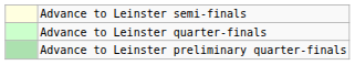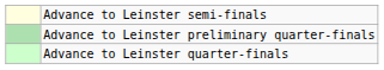 <table class="wikitable" align="right">
 <tr>
 <td style="background:#FFFFE0;">    </td>
 <td>Advance to Leinster semi-finals</td>
 </tr>
 <tr>
+<td style="background:#ace1af;">    </td>
+<td>Advance to Leinster preliminary quarter-finals</td>
+</tr>
+<tr>
 <td style="background:#cfc;">    </td>
 <td>Advance to Leinster quarter-finals</td>
 </tr>
-<tr>
-<td style="background:#ace1af;">    </td>
-<td>Advance to Leinster preliminary quarter-finals</td>
-</tr>
 </table>
